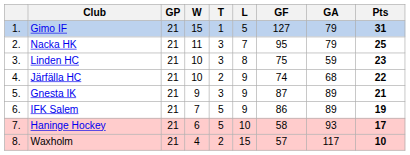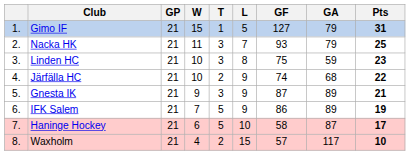 <table class="wikitable">
 <tr>
 <th width="30"></th>
 <th width="200">Club</th>
 <th width="30">GP</th>
 <th width="30">W</th>
 <th width="30">T</th>
 <th width="30">L</th>
 <th width="70">GF</th>
 <th width="70">GA</th>
 <th width="70">Pts</th>
 </tr>
 <tr bgcolor="#BCD2EE" align="center">
 <td>1.</td>
 <td align="left"><a href='#'>Gimo IF</a></td>
 <td>21</td>
 <td>15</td>
 <td>1</td>
 <td>5</td>
 <td>127</td>
 <td>79</td>
 <td><strong>31</strong></td>
 </tr>
 <tr bgcolor="#FFFFFF" align="center">
 <td>2.</td>
 <td align="left"><a href='#'>Nacka HK</a></td>
 <td>21</td>
 <td>11</td>
 <td>3</td>
 <td>7</td>
-<td>95</td>
+<td>93</td>
 <td>79</td>
 <td><strong>25</strong></td>
 </tr>
 <tr bgcolor="#FFFFFF" align="center">
 <td>3.</td>
 <td align="left"><a href='#'>Linden HC</a></td>
 <td>21</td>
 <td>10</td>
 <td>3</td>
 <td>8</td>
 <td>75</td>
 <td>59</td>
 <td><strong>23</strong></td>
 </tr>
 <tr bgcolor="#FFFFFF" align="center">
 <td>4.</td>
 <td align="left"><a href='#'>Järfälla HC</a></td>
 <td>21</td>
 <td>10</td>
 <td>2</td>
 <td>9</td>
 <td>74</td>
 <td>68</td>
 <td><strong>22</strong></td>
 </tr>
 <tr bgcolor="#FFFFFF" align="center">
 <td>5.</td>
 <td align="left"><a href='#'>Gnesta IK</a></td>
 <td>21</td>
 <td>9</td>
 <td>3</td>
 <td>9</td>
 <td>87</td>
 <td>89</td>
 <td><strong>21</strong></td>
 </tr>
 <tr bgcolor="#FFFFFF" align="center">
 <td>6.</td>
 <td align="left"><a href='#'>IFK Salem</a></td>
 <td>21</td>
 <td>7</td>
 <td>5</td>
 <td>9</td>
 <td>86</td>
 <td>89</td>
 <td><strong>19</strong></td>
 </tr>
 <tr bgcolor="#FFCCCC" align="center">
 <td>7.</td>
 <td align="left"><a href='#'>Haninge Hockey</a></td>
 <td>21</td>
 <td>6</td>
 <td>5</td>
 <td>10</td>
 <td>58</td>
-<td>93</td>
+<td>87</td>
 <td><strong>17</strong></td>
 </tr>
 <tr bgcolor="#FFCCCC" align="center">
 <td>8.</td>
 <td align="left">Waxholm</td>
 <td>21</td>
 <td>4</td>
 <td>2</td>
 <td>15</td>
 <td>57</td>
 <td>117</td>
 <td><strong>10</strong></td>
 </tr>
 </table>
